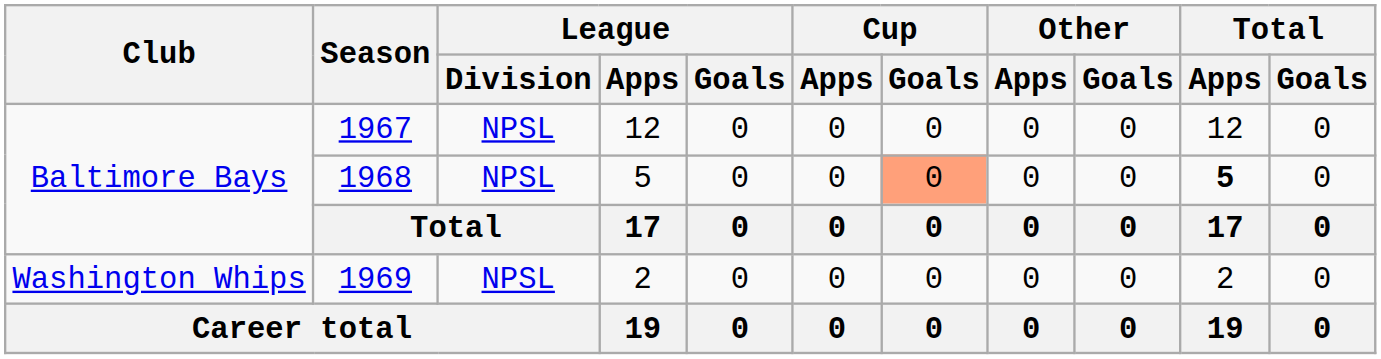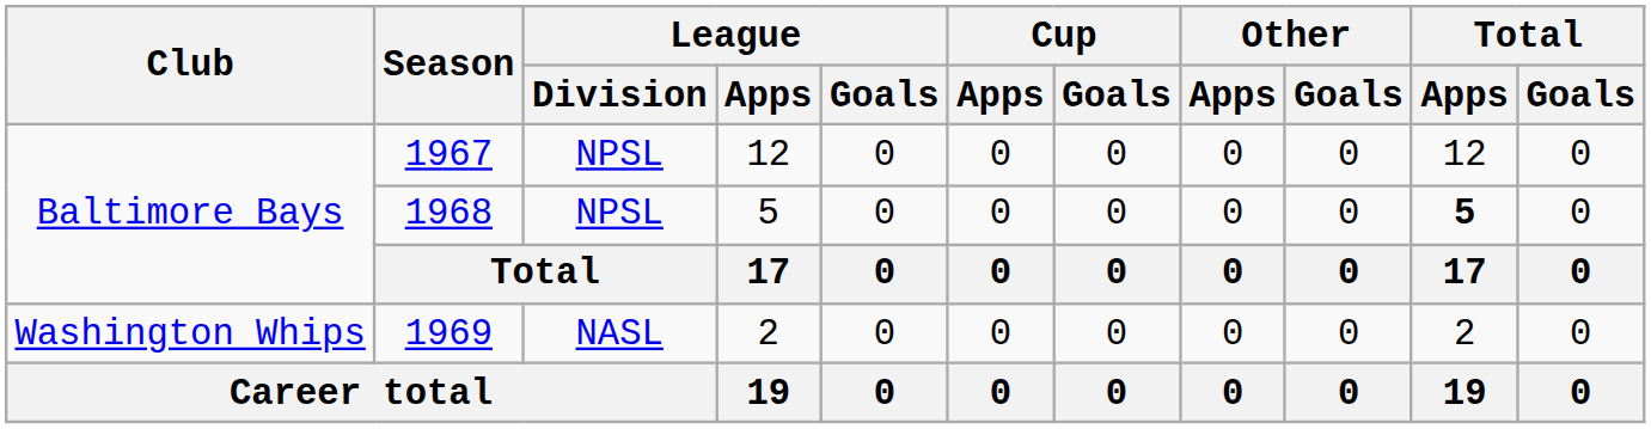 <table class="wikitable" style="text-align: center">
 <tr>
 <th rowspan="2">Club</th>
 <th rowspan="2">Season</th>
 <th colspan="3">League</th>
 <th colspan="2">Cup</th>
 <th colspan="2">Other</th>
 <th colspan="2">Total</th>
 </tr>
 <tr>
 <th>Division</th>
 <th>Apps</th>
 <th>Goals</th>
 <th>Apps</th>
 <th>Goals</th>
 <th>Apps</th>
 <th>Goals</th>
 <th>Apps</th>
 <th>Goals</th>
 </tr>
 <tr>
 <td rowspan="3"><a href='#'>Baltimore Bays</a></td>
 <td><a href='#'>1967</a></td>
 <td><a href='#'>NPSL</a></td>
 <td>12</td>
 <td>0</td>
 <td>0</td>
 <td>0</td>
 <td>0</td>
 <td>0</td>
 <td>12</td>
 <td>0</td>
 </tr>
 <tr>
 <td><a href='#'>1968</a></td>
 <td><a href='#'>NPSL</a></td>
 <td>5</td>
 <td>0</td>
 <td>0</td>
-<td style="background: lightsalmon;">0</td>
+<td>0</td>
 <td>0</td>
 <td>0</td>
 <td><strong>5</strong></td>
 <td>0</td>
 </tr>
 <tr>
 <th colspan="2"><strong>Total</strong></th>
 <th>17</th>
 <th>0</th>
 <th>0</th>
 <th>0</th>
 <th>0</th>
 <th>0</th>
 <th>17</th>
 <th>0</th>
 </tr>
 <tr>
 <td><a href='#'>Washington Whips</a></td>
 <td><a href='#'>1969</a></td>
-<td><a href='#'>NPSL</a></td>
+<td><a href='#'>NASL</a></td>
 <td>2</td>
 <td>0</td>
 <td>0</td>
 <td>0</td>
 <td>0</td>
 <td>0</td>
 <td>2</td>
 <td>0</td>
 </tr>
 <tr>
 <th colspan="3"><strong>Career total</strong></th>
 <th>19</th>
 <th>0</th>
 <th>0</th>
 <th>0</th>
 <th>0</th>
 <th>0</th>
 <th>19</th>
 <th>0</th>
 </tr>
 </table>
